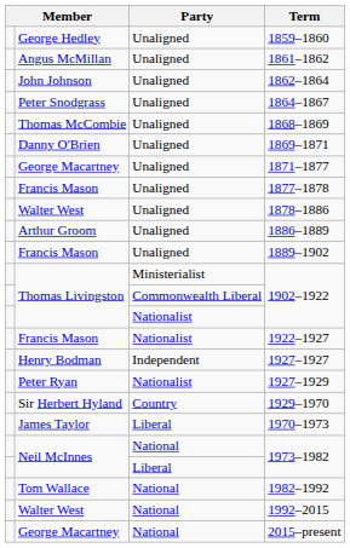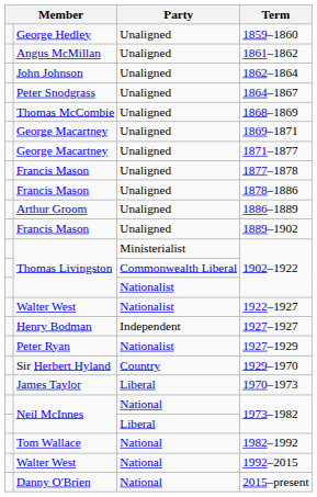 <table class="wikitable">
 <tr>
 <th colspan="2">Member</th>
 <th>Party</th>
 <th>Term</th>
 </tr>
 <tr>
 <td> </td>
 <td><a href='#'>George Hedley</a></td>
 <td>Unaligned</td>
 <td><a href='#'>1859</a>–1860</td>
 </tr>
 <tr>
 <td> </td>
 <td><a href='#'>Angus McMillan</a></td>
 <td>Unaligned</td>
 <td><a href='#'>1861</a>–1862</td>
 </tr>
 <tr>
 <td> </td>
 <td><a href='#'>John Johnson</a></td>
 <td>Unaligned</td>
 <td><a href='#'>1862</a>–1864</td>
 </tr>
 <tr>
 <td> </td>
 <td><a href='#'>Peter Snodgrass</a></td>
 <td>Unaligned</td>
 <td><a href='#'>1864</a>–1867</td>
 </tr>
 <tr>
 <td> </td>
 <td><a href='#'>Thomas McCombie</a></td>
 <td>Unaligned</td>
 <td><a href='#'>1868</a>–1869</td>
 </tr>
 <tr>
 <td> </td>
-<td><a href='#'>Danny O'Brien</a></td>
+<td><a href='#'>George Macartney</a></td>
 <td>Unaligned</td>
 <td><a href='#'>1869</a>–1871</td>
 </tr>
 <tr>
 <td> </td>
 <td><a href='#'>George Macartney</a></td>
 <td>Unaligned</td>
 <td><a href='#'>1871</a>–1877</td>
 </tr>
 <tr>
 <td> </td>
 <td><a href='#'>Francis Mason</a></td>
 <td>Unaligned</td>
 <td><a href='#'>1877</a>–1878</td>
 </tr>
 <tr>
 <td> </td>
-<td><a href='#'>Walter West</a></td>
+<td><a href='#'>Francis Mason</a></td>
 <td>Unaligned</td>
 <td><a href='#'>1878</a>–1886</td>
 </tr>
 <tr>
 <td> </td>
 <td><a href='#'>Arthur Groom</a></td>
 <td>Unaligned</td>
 <td><a href='#'>1886</a>–1889</td>
 </tr>
 <tr>
 <td> </td>
 <td><a href='#'>Francis Mason</a></td>
 <td>Unaligned</td>
 <td><a href='#'>1889</a>–1902</td>
 </tr>
 <tr>
 <td> </td>
 <td rowspan="3"><a href='#'>Thomas Livingston</a></td>
 <td>Ministerialist</td>
 <td rowspan="3"><a href='#'>1902</a>–1922</td>
 </tr>
 <tr>
 <td> </td>
 <td><a href='#'>Commonwealth Liberal</a></td>
 </tr>
 <tr>
 <td> </td>
 <td><a href='#'>Nationalist</a></td>
 </tr>
 <tr>
 <td> </td>
-<td><a href='#'>Francis Mason</a></td>
+<td><a href='#'>Walter West</a></td>
 <td><a href='#'>Nationalist</a></td>
 <td><a href='#'>1922</a>–1927</td>
 </tr>
 <tr>
 <td> </td>
 <td><a href='#'>Henry Bodman</a></td>
 <td>Independent</td>
 <td><a href='#'>1927</a>–1927</td>
 </tr>
 <tr>
 <td> </td>
 <td><a href='#'>Peter Ryan</a></td>
 <td><a href='#'>Nationalist</a></td>
 <td><a href='#'>1927</a>–1929</td>
 </tr>
 <tr>
 <td> </td>
 <td>Sir <a href='#'>Herbert Hyland</a></td>
 <td><a href='#'>Country</a></td>
 <td><a href='#'>1929</a>–1970</td>
 </tr>
 <tr>
 <td> </td>
 <td><a href='#'>James Taylor</a></td>
 <td><a href='#'>Liberal</a></td>
 <td><a href='#'>1970</a>–1973</td>
 </tr>
 <tr>
 <td> </td>
 <td rowspan="2"><a href='#'>Neil McInnes</a></td>
 <td><a href='#'>National</a></td>
 <td rowspan="2"><a href='#'>1973</a>–1982</td>
 </tr>
 <tr>
 <td> </td>
 <td><a href='#'>Liberal</a></td>
 </tr>
 <tr>
 <td> </td>
 <td><a href='#'>Tom Wallace</a></td>
 <td><a href='#'>National</a></td>
 <td><a href='#'>1982</a>–1992</td>
 </tr>
 <tr>
 <td> </td>
 <td><a href='#'>Walter West</a></td>
 <td><a href='#'>National</a></td>
 <td><a href='#'>1992</a>–2015</td>
 </tr>
 <tr>
 <td> </td>
-<td><a href='#'>George Macartney</a></td>
+<td><a href='#'>Danny O'Brien</a></td>
 <td><a href='#'>National</a></td>
 <td><a href='#'>2015</a>–present</td>
 </tr>
 </table>
